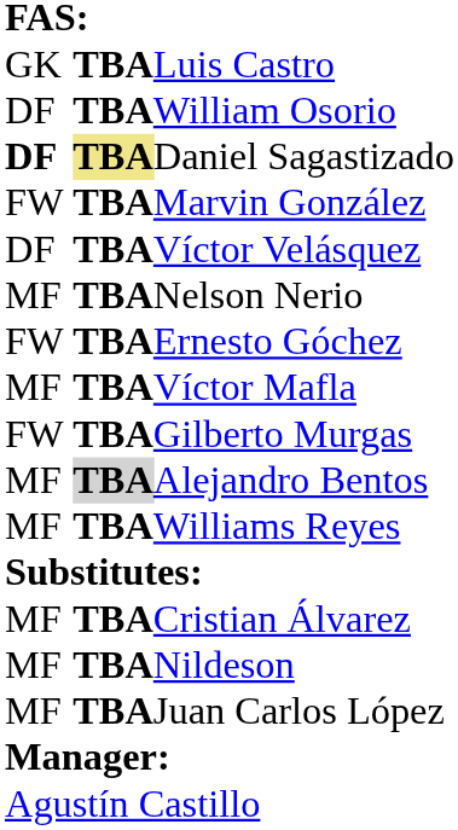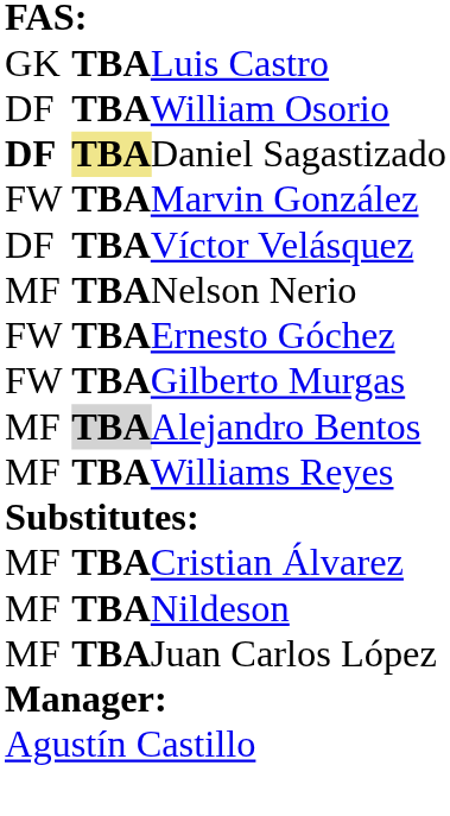 <table style="font-size: 90%" cellspacing="0" cellpadding="0">
 <tr>
 <td colspan="4"><strong>FAS:</strong></td>
 </tr>
 <tr>
 <th width="25"></th>
 <th width="25"></th>
 </tr>
 <tr>
 <td>GK</td>
 <td><strong>TBA</strong></td>
 <td> <a href='#'>Luis Castro</a></td>
 </tr>
 <tr>
 <td>DF</td>
 <td><strong>TBA</strong></td>
 <td> <a href='#'>William Osorio</a></td>
 </tr>
 <tr>
 <td><strong>DF</strong></td>
 <td style="background: khaki;"><strong>TBA</strong></td>
 <td> Daniel Sagastizado</td>
 </tr>
 <tr>
 <td>FW</td>
 <td><strong>TBA</strong></td>
 <td> <a href='#'>Marvin González</a></td>
 </tr>
 <tr>
 <td>DF</td>
 <td><strong>TBA</strong></td>
 <td> <a href='#'>Víctor Velásquez</a></td>
 </tr>
 <tr>
 <td>MF</td>
 <td><strong>TBA</strong></td>
 <td> Nelson Nerio</td>
 </tr>
 <tr>
 <td>FW</td>
 <td><strong>TBA</strong></td>
 <td> <a href='#'>Ernesto Góchez</a></td>
-</tr>
-<tr>
-<td>MF</td>
-<td><strong>TBA</strong></td>
-<td> <a href='#'>Víctor Mafla</a></td>
-<td></td>
 </tr>
 <tr>
 <td>FW</td>
 <td><strong>TBA</strong></td>
 <td>   <a href='#'>Gilberto Murgas</a></td>
 </tr>
 <tr>
 <td>MF</td>
 <td style="background: lightgrey;"><strong>TBA</strong></td>
 <td> <a href='#'>Alejandro Bentos</a></td>
 <td></td>
 </tr>
 <tr>
 <td>MF</td>
 <td><strong>TBA</strong></td>
 <td> <a href='#'>Williams Reyes</a></td>
 <td></td>
 </tr>
 <tr>
 <td colspan=3><strong>Substitutes:</strong></td>
 </tr>
 <tr>
 <td>MF</td>
 <td><strong>TBA</strong></td>
 <td> <a href='#'>Cristian Álvarez</a></td>
 <td></td>
 </tr>
 <tr>
 <td>MF</td>
 <td><strong>TBA</strong></td>
 <td> <a href='#'>Nildeson</a></td>
 <td></td>
 </tr>
 <tr>
 <td>MF</td>
 <td><strong>TBA</strong></td>
 <td> Juan Carlos López</td>
 <td></td>
 </tr>
 <tr>
 <td colspan=3><strong>Manager:</strong></td>
 </tr>
 <tr>
 <td colspan=4> <a href='#'>Agustín Castillo</a></td>
 </tr>
 </table>
